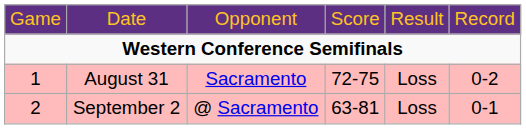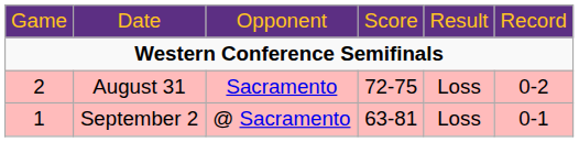 <table class="wikitable" width="50%">
 <tr align="center" style="background:#5c2f83; color:#ffc322;">
 <td>Game</td>
 <td>Date</td>
 <td>Opponent</td>
 <td>Score</td>
 <td>Result</td>
 <td>Record</td>
 </tr>
 <tr>
 <td colspan="6" align="center"><strong>Western Conference Semifinals</strong></td>
 </tr>
 <tr align="center" bgcolor="ffbbbb">
-<td>1</td>
+<td>2</td>
 <td>August 31</td>
 <td><a href='#'>Sacramento</a></td>
 <td>72-75</td>
 <td>Loss</td>
 <td>0-2</td>
 </tr>
 <tr align="center" bgcolor="ffbbbb">
-<td>2</td>
+<td>1</td>
 <td>September 2</td>
 <td>@ <a href='#'>Sacramento</a></td>
 <td>63-81</td>
 <td>Loss</td>
 <td>0-1</td>
 </tr>
 </table>
